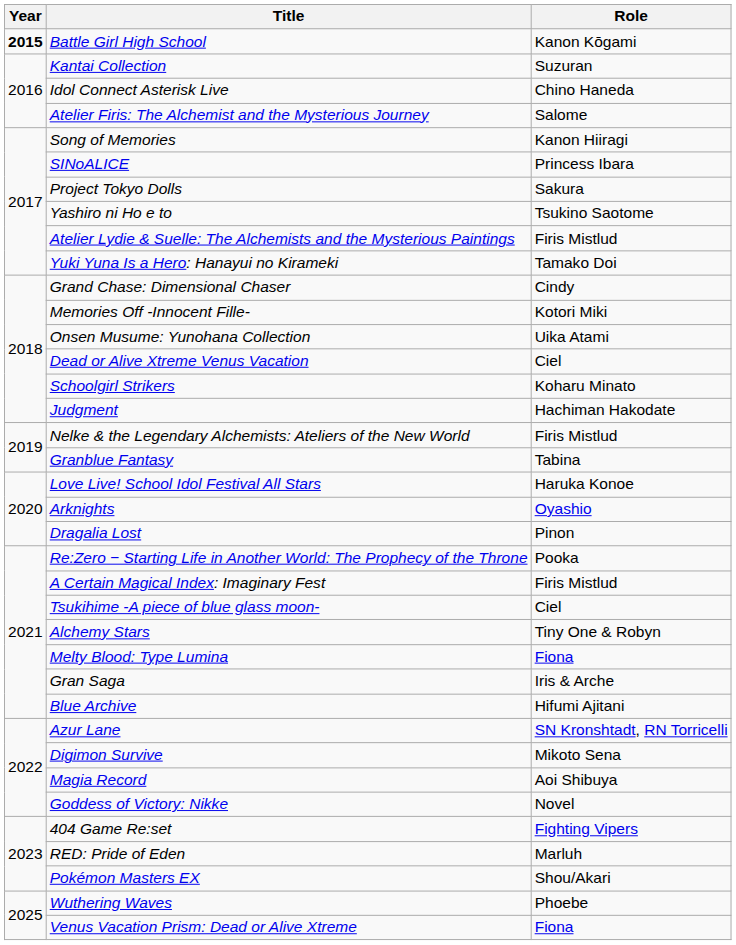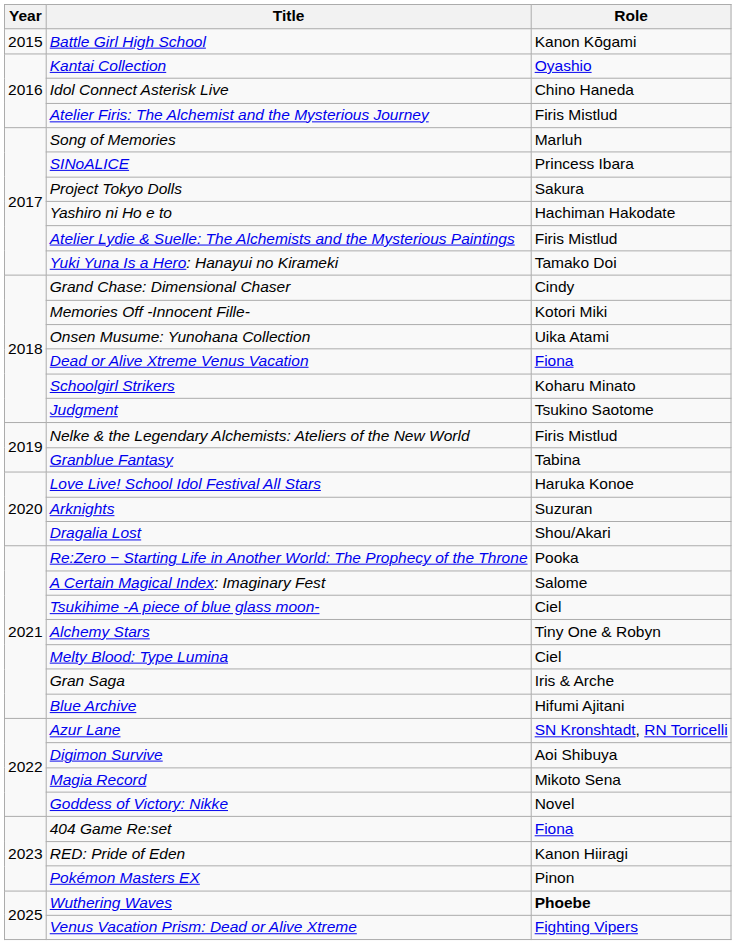 <table class="wikitable">
 <tr>
 <th>Year</th>
 <th>Title</th>
 <th>Role</th>
 </tr>
 <tr>
-<td><strong>2015</strong></td>
+<td>2015</td>
 <td><em><a href='#'>Battle Girl High School</a></em></td>
 <td>Kanon Kōgami</td>
 </tr>
 <tr>
 <td rowspan="3">2016</td>
 <td><em><a href='#'>Kantai Collection</a></em></td>
-<td>Suzuran</td>
+<td><a href='#'>Oyashio</a></td>
 </tr>
 <tr>
 <td><em>Idol Connect Asterisk Live</em></td>
 <td>Chino Haneda</td>
 </tr>
 <tr>
 <td><em><a href='#'>Atelier Firis: The Alchemist and the Mysterious Journey</a></em></td>
-<td>Salome</td>
+<td>Firis Mistlud</td>
 </tr>
 <tr>
 <td rowspan="6">2017</td>
 <td><em>Song of Memories</em></td>
-<td>Kanon Hiiragi</td>
+<td>Marluh</td>
 </tr>
 <tr>
 <td><em><a href='#'>SINoALICE</a></em></td>
 <td>Princess Ibara</td>
 </tr>
 <tr>
 <td><em>Project Tokyo Dolls</em></td>
 <td>Sakura</td>
 </tr>
 <tr>
 <td><em>Yashiro ni Ho e to</em></td>
-<td>Tsukino Saotome</td>
+<td>Hachiman Hakodate</td>
 </tr>
 <tr>
 <td><em><a href='#'>Atelier Lydie & Suelle: The Alchemists and the Mysterious Paintings</a></em></td>
 <td>Firis Mistlud</td>
 </tr>
 <tr>
 <td><em><a href='#'>Yuki Yuna Is a Hero</a>: Hanayui no Kirameki</em></td>
 <td>Tamako Doi</td>
 </tr>
 <tr>
 <td rowspan="6">2018</td>
 <td><em>Grand Chase: Dimensional Chaser</em></td>
 <td>Cindy</td>
 </tr>
 <tr>
 <td><em>Memories Off -Innocent Fille-</em></td>
 <td>Kotori Miki</td>
 </tr>
 <tr>
 <td><em>Onsen Musume: Yunohana Collection</em></td>
 <td>Uika Atami</td>
 </tr>
 <tr>
 <td><em><a href='#'>Dead or Alive Xtreme Venus Vacation</a></em></td>
-<td>Ciel</td>
+<td><a href='#'>Fiona</a></td>
 </tr>
 <tr>
 <td><em><a href='#'>Schoolgirl Strikers</a></em></td>
 <td>Koharu Minato</td>
 </tr>
 <tr>
 <td><em><a href='#'>Judgment</a></em></td>
-<td>Hachiman Hakodate</td>
+<td>Tsukino Saotome</td>
 </tr>
 <tr>
 <td rowspan="2">2019</td>
 <td><em>Nelke & the Legendary Alchemists: Ateliers of the New World</em></td>
 <td>Firis Mistlud</td>
 </tr>
 <tr>
 <td><em><a href='#'>Granblue Fantasy</a></em></td>
 <td>Tabina</td>
 </tr>
 <tr>
 <td rowspan="3">2020</td>
 <td><em><a href='#'>Love Live! School Idol Festival All Stars</a></em></td>
 <td>Haruka Konoe</td>
 </tr>
 <tr>
 <td><em><a href='#'>Arknights</a></em></td>
-<td><a href='#'>Oyashio</a></td>
+<td>Suzuran</td>
 </tr>
 <tr>
 <td><em><a href='#'>Dragalia Lost</a></em></td>
-<td>Pinon</td>
+<td>Shou/Akari</td>
 </tr>
 <tr>
 <td rowspan="7">2021</td>
 <td><em><a href='#'>Re:Zero − Starting Life in Another World: The Prophecy of the Throne</a></em></td>
 <td>Pooka</td>
 </tr>
 <tr>
 <td><em><a href='#'>A Certain Magical Index</a>: Imaginary Fest</em></td>
-<td>Firis Mistlud</td>
+<td>Salome</td>
 </tr>
 <tr>
 <td><em><a href='#'>Tsukihime -A piece of blue glass moon-</a></em></td>
 <td>Ciel</td>
 </tr>
 <tr>
 <td><em><a href='#'>Alchemy Stars</a></em></td>
 <td>Tiny One & Robyn</td>
 </tr>
 <tr>
 <td><em><a href='#'>Melty Blood: Type Lumina</a></em></td>
-<td><a href='#'>Fiona</a></td>
+<td>Ciel</td>
 </tr>
 <tr>
 <td><em>Gran Saga</em></td>
 <td>Iris & Arche</td>
 </tr>
 <tr>
 <td><em><a href='#'>Blue Archive</a></em></td>
 <td>Hifumi Ajitani</td>
 </tr>
 <tr>
 <td rowspan="4">2022</td>
 <td><em><a href='#'>Azur Lane</a></em></td>
 <td><a href='#'>SN Kronshtadt</a>, <a href='#'>RN Torricelli</a></td>
 </tr>
 <tr>
 <td><em><a href='#'>Digimon Survive</a></em></td>
-<td>Mikoto Sena</td>
+<td>Aoi Shibuya</td>
 </tr>
 <tr>
 <td><em><a href='#'>Magia Record</a></em></td>
-<td>Aoi Shibuya</td>
+<td>Mikoto Sena</td>
 </tr>
 <tr>
 <td><em><a href='#'>Goddess of Victory: Nikke</a></em></td>
 <td>Novel</td>
 </tr>
 <tr>
 <td rowspan="3">2023</td>
 <td><em>404 Game Re:set</em></td>
-<td><a href='#'>Fighting Vipers</a></td>
+<td><a href='#'>Fiona</a></td>
 </tr>
 <tr>
 <td><em>RED: Pride of Eden</em></td>
-<td>Marluh</td>
+<td>Kanon Hiiragi</td>
 </tr>
 <tr>
 <td><em><a href='#'>Pokémon Masters EX</a></em></td>
-<td>Shou/Akari</td>
+<td>Pinon</td>
 </tr>
 <tr>
 <td rowspan="2">2025</td>
 <td><em><a href='#'>Wuthering Waves</a></em></td>
-<td>Phoebe</td>
+<td><strong>Phoebe</strong></td>
 </tr>
 <tr>
 <td><em><a href='#'>Venus Vacation Prism: Dead or Alive Xtreme</a></em></td>
-<td><a href='#'>Fiona</a></td>
+<td><a href='#'>Fighting Vipers</a></td>
 </tr>
 </table>
